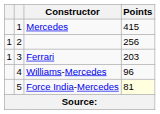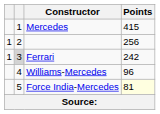 <table class="wikitable" style="font-size: 85%;">
 <tr>
 <th></th>
 <th></th>
 <th>Constructor</th>
 <th>Points</th>
 </tr>
 <tr>
 <td align="left"></td>
 <td align="center">1</td>
 <td> <a href='#'>Mercedes</a></td>
 <td align="left">415</td>
 </tr>
 <tr>
 <td align="left"> 1</td>
 <td align="center">2</td>
 <td></td>
 <td align="left">256</td>
 </tr>
 <tr>
 <td align="left"> 1</td>
-<td align="center">3</td>
+<td align="center" style="background: lightgrey;">3</td>
 <td> <a href='#'>Ferrari</a></td>
-<td align="left">203</td>
+<td align="left">242</td>
 </tr>
 <tr>
 <td align="left"></td>
 <td align="center">4</td>
 <td> <a href='#'>Williams</a>-<a href='#'>Mercedes</a></td>
 <td align="left">96</td>
 </tr>
 <tr>
 <td align="left"></td>
 <td align="center">5</td>
 <td> <a href='#'>Force India</a>-<a href='#'>Mercedes</a></td>
 <td align="left" style="background: lightyellow;">81</td>
 </tr>
 <tr>
 <th colspan=4>Source:</th>
 </tr>
 </table>
